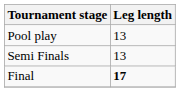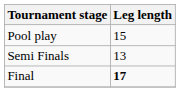 <table class="wikitable">
 <tr>
 <th>Tournament stage</th>
 <th>Leg length</th>
 </tr>
 <tr>
 <td>Pool play</td>
-<td>13</td>
+<td>15</td>
 </tr>
 <tr>
 <td>Semi Finals</td>
 <td>13</td>
 </tr>
 <tr>
 <td>Final</td>
 <td><strong>17</strong></td>
 </tr>
 <tr>
 </tr>
 </table>
